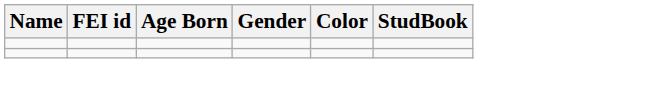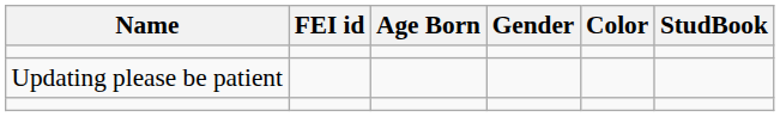 <table class="wikitable">
 <tr>
 <th>Name</th>
 <th>FEI id</th>
 <th>Age Born</th>
 <th>Gender</th>
 <th>Color</th>
 <th>StudBook</th>
 </tr>
 <tr>
 <td></td>
 <td></td>
 <td></td>
 <td></td>
 <td></td>
 <td></td>
 </tr>
 <tr>
+<td>Updating please be patient</td>
+<td></td>
+<td></td>
+<td></td>
+<td></td>
+<td></td>
+</tr>
+<tr>
 <td></td>
 <td></td>
 <td></td>
 <td></td>
 <td></td>
 <td></td>
 </tr>
 </table>
